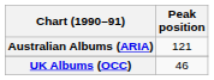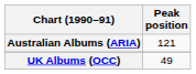 <table class="wikitable sortable plainrowheaders">
 <tr>
 <th>Chart (1990–91)</th>
 <th>Peak<br>position</th>
 </tr>
 <tr>
 <th scope="row">Australian Albums (<a href='#'>ARIA</a>)</th>
 <td align="center">121</td>
 </tr>
 <tr>
 </tr>
 <tr>
 </tr>
 <tr>
 <th scope="row"><a href='#'>UK Albums</a> (<a href='#'>OCC</a>)</th>
-<td align="center">46</td>
+<td align="center">49</td>
 </tr>
 </table>
